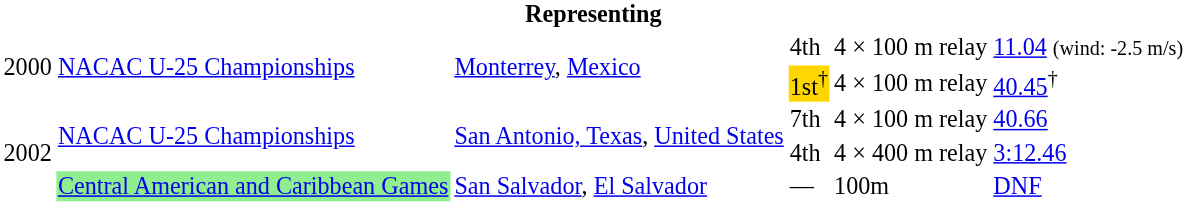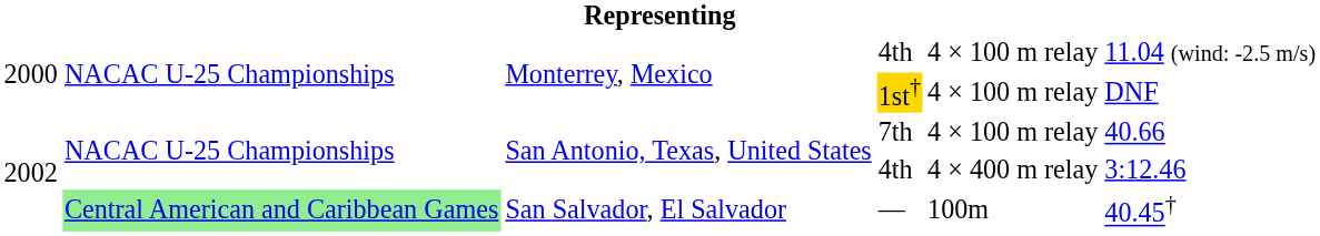 <table>
 <tr>
 <th colspan="6">Representing </th>
 </tr>
 <tr>
 <td rowspan=2>2000</td>
 <td rowspan=2><a href='#'>NACAC U-25 Championships</a></td>
 <td rowspan=2><a href='#'>Monterrey</a>, <a href='#'>Mexico</a></td>
 <td>4th</td>
 <td>4 × 100 m relay</td>
 <td><a href='#'>11.04</a> <small>(wind: -2.5 m/s)</small></td>
 </tr>
 <tr>
 <td bgcolor=gold>1st<sup>†</sup></td>
 <td>4 × 100 m relay</td>
-<td><a href='#'>40.45</a><sup>†</sup></td>
+<td><a href='#'>DNF</a></td>
 </tr>
 <tr>
 <td rowspan=3>2002</td>
 <td rowspan=2><a href='#'>NACAC U-25 Championships</a></td>
 <td rowspan=2><a href='#'>San Antonio, Texas</a>, <a href='#'>United States</a></td>
 <td>7th</td>
 <td>4 × 100 m relay</td>
 <td><a href='#'>40.66</a></td>
 </tr>
 <tr>
 <td>4th</td>
 <td>4 × 400 m relay</td>
 <td><a href='#'>3:12.46</a></td>
 </tr>
 <tr>
 <td style="background: lightgreen;"><a href='#'>Central American and Caribbean Games</a></td>
 <td><a href='#'>San Salvador</a>, <a href='#'>El Salvador</a></td>
 <td>—</td>
 <td>100m</td>
-<td><a href='#'>DNF</a></td>
+<td><a href='#'>40.45</a><sup>†</sup></td>
 </tr>
 </table>
